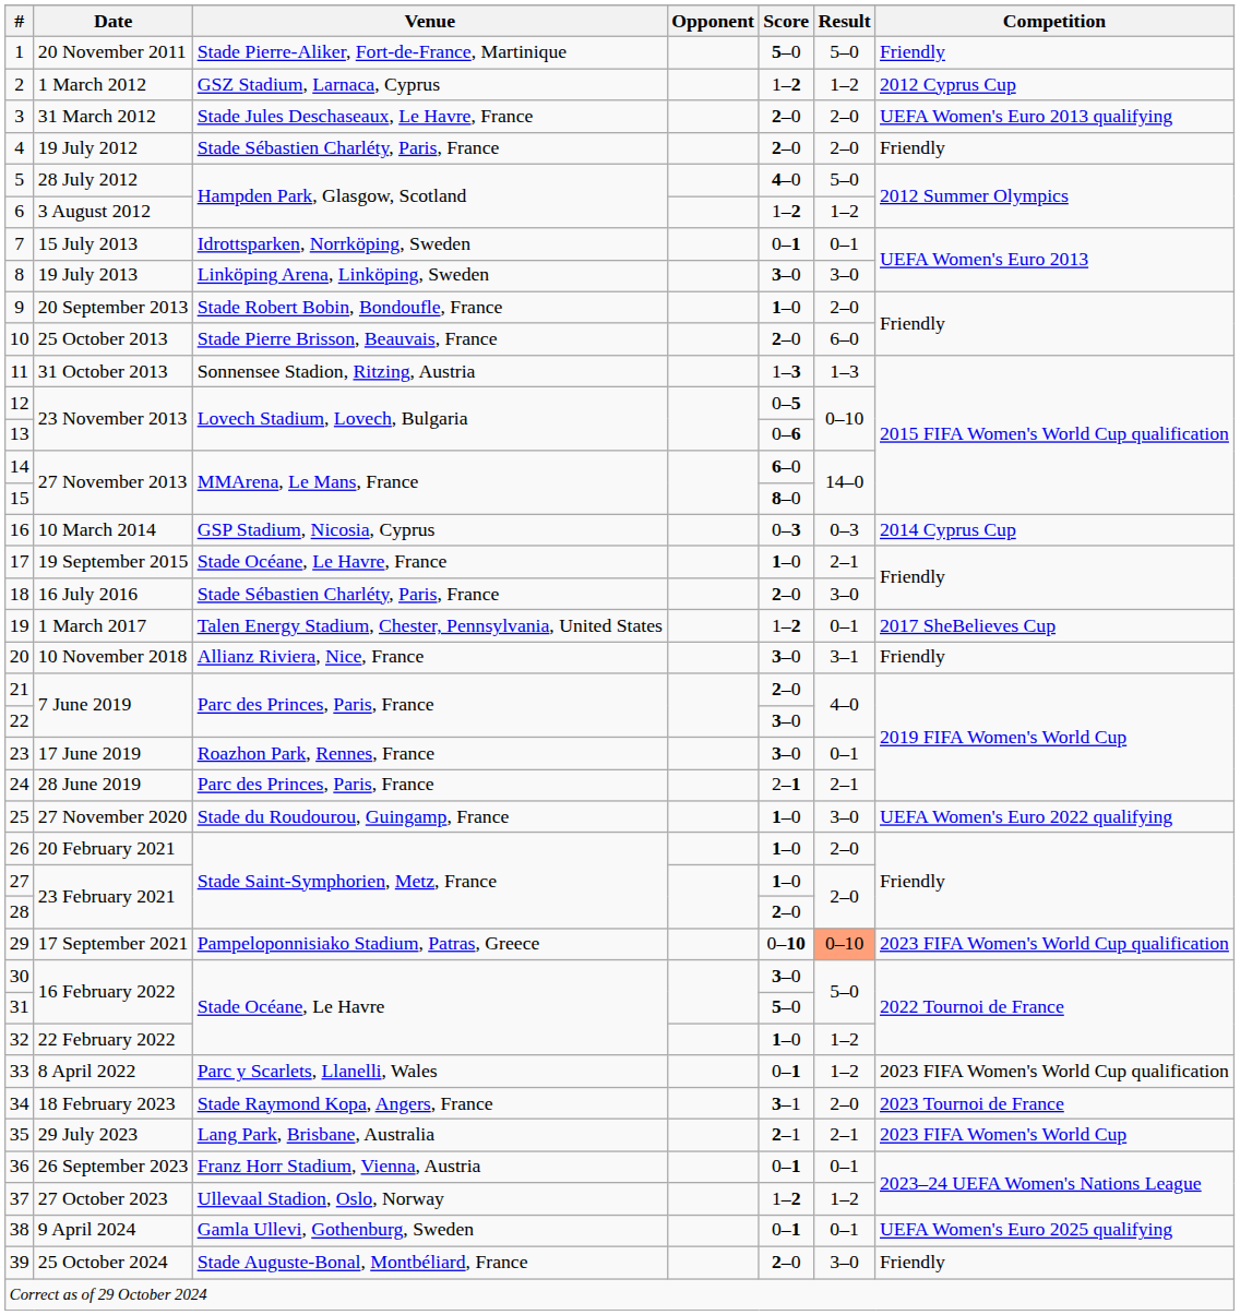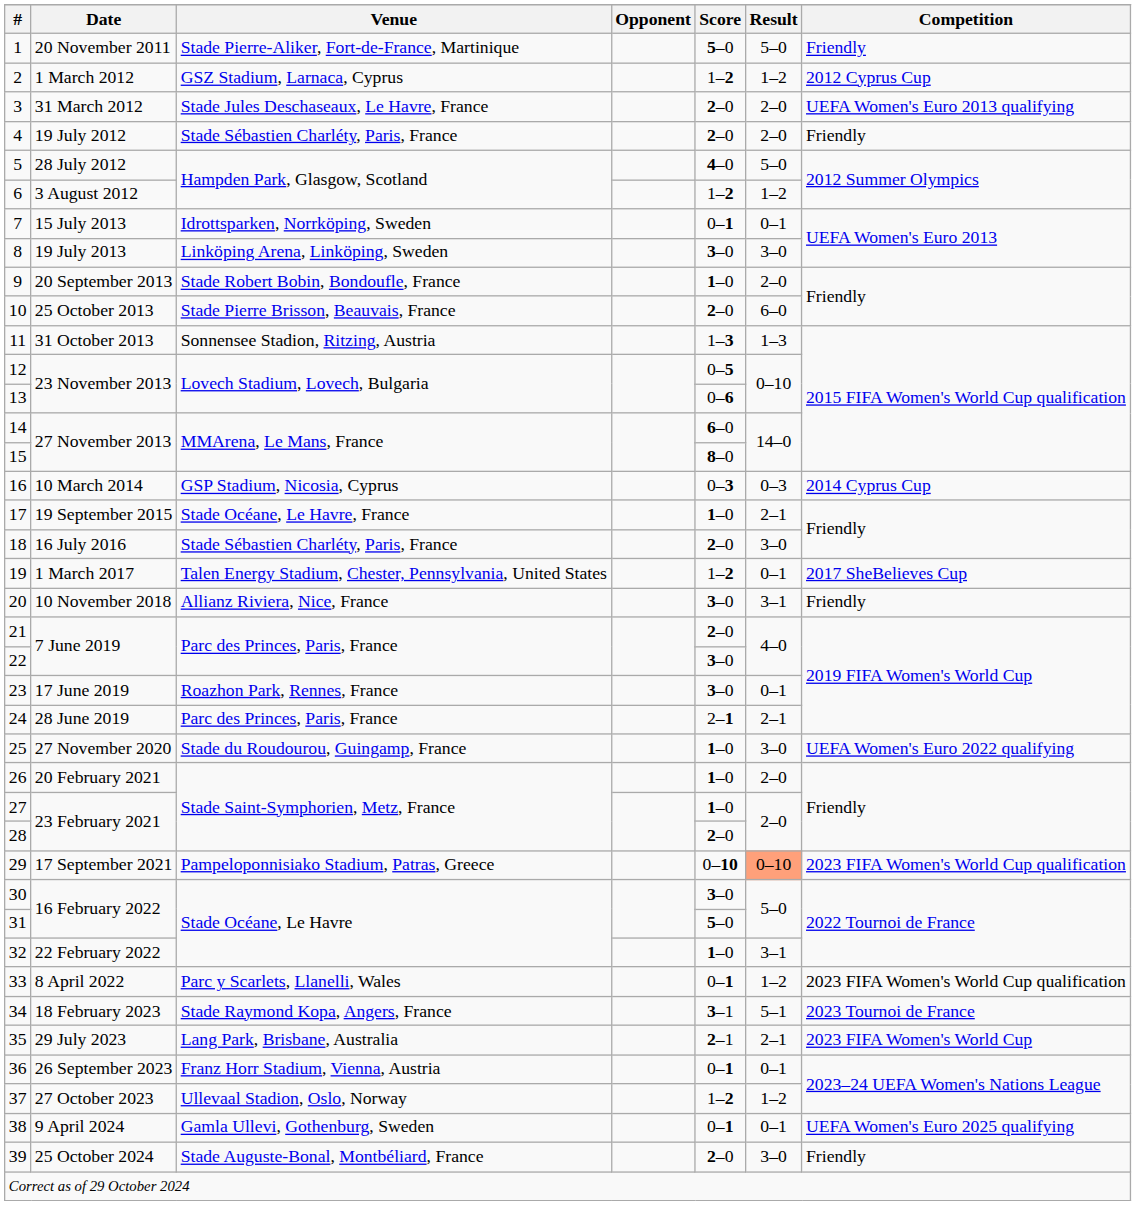 <table class="wikitable" style="font-size:85%">
 <tr>
 </tr>
 <tr>
 <th>#</th>
 <th>Date</th>
 <th>Venue</th>
 <th>Opponent</th>
 <th>Score</th>
 <th>Result</th>
 <th>Competition</th>
 </tr>
 <tr>
 <td align="center">1</td>
 <td>20 November 2011</td>
 <td><a href='#'>Stade Pierre-Aliker</a>, <a href='#'>Fort-de-France</a>, Martinique</td>
 <td></td>
 <td align="center"><strong>5</strong>–0</td>
 <td align="center">5–0</td>
 <td><a href='#'>Friendly</a></td>
 </tr>
 <tr>
 <td align="center">2</td>
 <td>1 March 2012</td>
 <td><a href='#'>GSZ Stadium</a>, <a href='#'>Larnaca</a>, Cyprus</td>
 <td></td>
 <td align="center">1–<strong>2</strong></td>
 <td align="center">1–2</td>
 <td><a href='#'>2012 Cyprus Cup</a></td>
 </tr>
 <tr>
 <td align="center">3</td>
 <td>31 March 2012</td>
 <td><a href='#'>Stade Jules Deschaseaux</a>, <a href='#'>Le Havre</a>, France</td>
 <td></td>
 <td align="center"><strong>2</strong>–0</td>
 <td align="center">2–0</td>
 <td><a href='#'>UEFA Women's Euro 2013 qualifying</a></td>
 </tr>
 <tr>
 <td align="center">4</td>
 <td>19 July 2012</td>
 <td><a href='#'>Stade Sébastien Charléty</a>, <a href='#'>Paris</a>, France</td>
 <td></td>
 <td align="center"><strong>2</strong>–0</td>
 <td align="center">2–0</td>
 <td>Friendly</td>
 </tr>
 <tr>
 <td align="center">5</td>
 <td>28 July 2012</td>
 <td rowspan="2"><a href='#'>Hampden Park</a>, Glasgow, Scotland</td>
 <td></td>
 <td align="center"><strong>4</strong>–0</td>
 <td align="center">5–0</td>
 <td rowspan="2"><a href='#'>2012 Summer Olympics</a></td>
 </tr>
 <tr>
 <td align="center">6</td>
 <td>3 August 2012</td>
 <td></td>
 <td align="center">1–<strong>2</strong></td>
 <td align="center">1–2</td>
 </tr>
 <tr>
 <td align="center">7</td>
 <td>15 July 2013</td>
 <td><a href='#'>Idrottsparken</a>, <a href='#'>Norrköping</a>, Sweden</td>
 <td></td>
 <td align="center">0–<strong>1</strong></td>
 <td align="center">0–1</td>
 <td rowspan="2"><a href='#'>UEFA Women's Euro 2013</a></td>
 </tr>
 <tr>
 <td align="center">8</td>
 <td>19 July 2013</td>
 <td><a href='#'>Linköping Arena</a>, <a href='#'>Linköping</a>, Sweden</td>
 <td></td>
 <td align="center"><strong>3</strong>–0</td>
 <td align="center">3–0</td>
 </tr>
 <tr>
 <td align="center">9</td>
 <td>20 September 2013</td>
 <td><a href='#'>Stade Robert Bobin</a>, <a href='#'>Bondoufle</a>, France</td>
 <td></td>
 <td align="center"><strong>1</strong>–0</td>
 <td align="center">2–0</td>
 <td rowspan="2">Friendly</td>
 </tr>
 <tr>
 <td align="center">10</td>
 <td>25 October 2013</td>
 <td><a href='#'>Stade Pierre Brisson</a>, <a href='#'>Beauvais</a>, France</td>
 <td></td>
 <td align="center"><strong>2</strong>–0</td>
 <td align="center">6–0</td>
 </tr>
 <tr>
 <td align="center">11</td>
 <td>31 October 2013</td>
 <td>Sonnensee Stadion, <a href='#'>Ritzing</a>, Austria</td>
 <td></td>
 <td align="center">1–<strong>3</strong></td>
 <td align="center">1–3</td>
 <td rowspan="5"><a href='#'>2015 FIFA Women's World Cup qualification</a></td>
 </tr>
 <tr>
 <td align="center">12</td>
 <td rowspan="2">23 November 2013</td>
 <td rowspan="2"><a href='#'>Lovech Stadium</a>, <a href='#'>Lovech</a>, Bulgaria</td>
 <td rowspan="2"></td>
 <td align="center">0–<strong>5</strong></td>
 <td align="center" rowspan="2">0–10</td>
 </tr>
 <tr>
 <td align="center">13</td>
 <td align="center">0–<strong>6</strong></td>
 </tr>
 <tr>
 <td align="center">14</td>
 <td rowspan="2">27 November 2013</td>
 <td rowspan="2"><a href='#'>MMArena</a>, <a href='#'>Le Mans</a>, France</td>
 <td rowspan=2></td>
 <td align="center"><strong>6</strong>–0</td>
 <td align="center" rowspan="2">14–0</td>
 </tr>
 <tr>
 <td align="center">15</td>
 <td align="center"><strong>8</strong>–0</td>
 </tr>
 <tr>
 <td align="center">16</td>
 <td>10 March 2014</td>
 <td><a href='#'>GSP Stadium</a>, <a href='#'>Nicosia</a>, Cyprus</td>
 <td></td>
 <td align="center">0–<strong>3</strong></td>
 <td align="center">0–3</td>
 <td><a href='#'>2014 Cyprus Cup</a></td>
 </tr>
 <tr>
 <td align="center">17</td>
 <td>19 September 2015</td>
 <td><a href='#'>Stade Océane</a>, <a href='#'>Le Havre</a>, France</td>
 <td></td>
 <td align="center"><strong>1</strong>–0</td>
 <td align="center">2–1</td>
 <td rowspan="2">Friendly</td>
 </tr>
 <tr>
 <td align="center">18</td>
 <td>16 July 2016</td>
 <td><a href='#'>Stade Sébastien Charléty</a>, <a href='#'>Paris</a>, France</td>
 <td></td>
 <td align="center"><strong>2</strong>–0</td>
 <td align="center">3–0</td>
 </tr>
 <tr>
 <td align="center">19</td>
 <td>1 March 2017</td>
 <td><a href='#'>Talen Energy Stadium</a>, <a href='#'>Chester, Pennsylvania</a>, United States</td>
 <td></td>
 <td align="center">1–<strong>2</strong></td>
 <td align=center>0–1</td>
 <td><a href='#'>2017 SheBelieves Cup</a></td>
 </tr>
 <tr>
 <td align="center">20</td>
 <td>10 November 2018</td>
 <td><a href='#'>Allianz Riviera</a>, <a href='#'>Nice</a>, France</td>
 <td></td>
 <td align="center"><strong>3</strong>–0</td>
 <td align="center">3–1</td>
 <td>Friendly</td>
 </tr>
 <tr>
 <td align="center">21</td>
 <td rowspan="2">7 June 2019</td>
 <td rowspan="2"><a href='#'>Parc des Princes</a>, <a href='#'>Paris</a>, France</td>
 <td rowspan="2"></td>
 <td align="center"><strong>2</strong>–0</td>
 <td align="center" rowspan="2">4–0</td>
 <td rowspan="4"><a href='#'>2019 FIFA Women's World Cup</a></td>
 </tr>
 <tr>
 <td align="center">22</td>
 <td align="center"><strong>3</strong>–0</td>
 </tr>
 <tr>
 <td align="center">23</td>
 <td>17 June 2019</td>
 <td><a href='#'>Roazhon Park</a>, <a href='#'>Rennes</a>, France</td>
 <td></td>
 <td align="center"><strong>3</strong>–0</td>
 <td align="center">0–1</td>
 </tr>
 <tr>
 <td align="center">24</td>
 <td>28 June 2019</td>
 <td><a href='#'>Parc des Princes</a>, <a href='#'>Paris</a>, France</td>
 <td></td>
 <td align="center">2–<strong>1</strong></td>
 <td align="center">2–1</td>
 </tr>
 <tr>
 <td align="center">25</td>
 <td>27 November 2020</td>
 <td><a href='#'>Stade du Roudourou</a>, <a href='#'>Guingamp</a>, France</td>
 <td></td>
 <td align="center"><strong>1</strong>–0</td>
 <td align="center">3–0</td>
 <td><a href='#'>UEFA Women's Euro 2022 qualifying</a></td>
 </tr>
 <tr>
 <td align="center">26</td>
 <td>20 February 2021</td>
 <td rowspan="3"><a href='#'>Stade Saint-Symphorien</a>, <a href='#'>Metz</a>, France</td>
 <td></td>
 <td align="center"><strong>1</strong>–0</td>
 <td align="center">2–0</td>
 <td rowspan="3">Friendly</td>
 </tr>
 <tr>
 <td align="center">27</td>
 <td rowspan="2">23 February 2021</td>
 <td rowspan=2></td>
 <td align="center"><strong>1</strong>–0</td>
 <td align="center" rowspan="2">2–0</td>
 </tr>
 <tr>
 <td align="center">28</td>
 <td align="center"><strong>2</strong>–0</td>
 </tr>
 <tr>
 <td align="center">29</td>
 <td>17 September 2021</td>
 <td><a href='#'>Pampeloponnisiako Stadium</a>, <a href='#'>Patras</a>, Greece</td>
 <td></td>
 <td align=center>0–<strong>10</strong></td>
 <td align=center style="background: lightsalmon;">0–10</td>
 <td><a href='#'>2023 FIFA Women's World Cup qualification</a></td>
 </tr>
 <tr>
 <td align="center">30</td>
 <td rowspan="2">16 February 2022</td>
 <td rowspan="3"><a href='#'>Stade Océane</a>, Le Havre</td>
 <td rowspan="2"></td>
 <td align=center><strong>3</strong>–0</td>
 <td rowspan="2" align=center>5–0</td>
 <td rowspan="3"><a href='#'>2022 Tournoi de France</a></td>
 </tr>
 <tr>
 <td align="center">31</td>
 <td align=center><strong>5</strong>–0</td>
 </tr>
 <tr>
 <td align="center">32</td>
 <td>22 February 2022</td>
 <td></td>
 <td align=center><strong>1</strong>–0</td>
-<td align="center">1–2</td>
+<td align=center>3–1</td>
 </tr>
 <tr>
 <td align="center">33</td>
 <td>8 April 2022</td>
 <td><a href='#'>Parc y Scarlets</a>, <a href='#'>Llanelli</a>, Wales</td>
 <td></td>
 <td align=center>0–<strong>1</strong></td>
 <td align=center>1–2</td>
 <td>2023 FIFA Women's World Cup qualification</td>
 </tr>
 <tr>
 <td align="center">34</td>
 <td>18 February 2023</td>
 <td><a href='#'>Stade Raymond Kopa</a>, <a href='#'>Angers</a>, France</td>
 <td></td>
 <td align=center><strong>3</strong>–1</td>
-<td align="center">2–0</td>
+<td align=center>5–1</td>
 <td><a href='#'>2023 Tournoi de France</a></td>
 </tr>
 <tr>
 <td align="center">35</td>
 <td>29 July 2023</td>
 <td><a href='#'>Lang Park</a>, <a href='#'>Brisbane</a>, Australia</td>
 <td></td>
 <td align=center><strong>2</strong>–1</td>
 <td align=center>2–1</td>
 <td><a href='#'>2023 FIFA Women's World Cup</a></td>
 </tr>
 <tr>
 <td align="center">36</td>
 <td>26 September 2023</td>
 <td><a href='#'>Franz Horr Stadium</a>, <a href='#'>Vienna</a>, Austria</td>
 <td></td>
 <td align=center>0–<strong>1</strong></td>
 <td align=center>0–1</td>
 <td rowspan=2><a href='#'>2023–24 UEFA Women's Nations League</a></td>
 </tr>
 <tr>
 <td align="center">37</td>
 <td>27 October 2023</td>
 <td><a href='#'>Ullevaal Stadion</a>, <a href='#'>Oslo</a>, Norway</td>
 <td></td>
 <td align=center>1–<strong>2</strong></td>
 <td align=center>1–2</td>
 </tr>
 <tr>
 <td align="center">38</td>
 <td>9 April 2024</td>
 <td><a href='#'>Gamla Ullevi</a>, <a href='#'>Gothenburg</a>, Sweden</td>
 <td></td>
 <td align=center>0–<strong>1</strong></td>
 <td align=center>0–1</td>
 <td><a href='#'>UEFA Women's Euro 2025 qualifying</a></td>
 </tr>
 <tr>
 <td align="center">39</td>
 <td>25 October 2024</td>
 <td><a href='#'>Stade Auguste-Bonal</a>, <a href='#'>Montbéliard</a>, France</td>
 <td></td>
 <td align=center><strong>2</strong>–0</td>
 <td align=center>3–0</td>
 <td>Friendly</td>
 </tr>
 <tr>
 <td colspan="12"><small><em>Correct as of 29 October 2024</em></small></td>
 </tr>
 </table>
